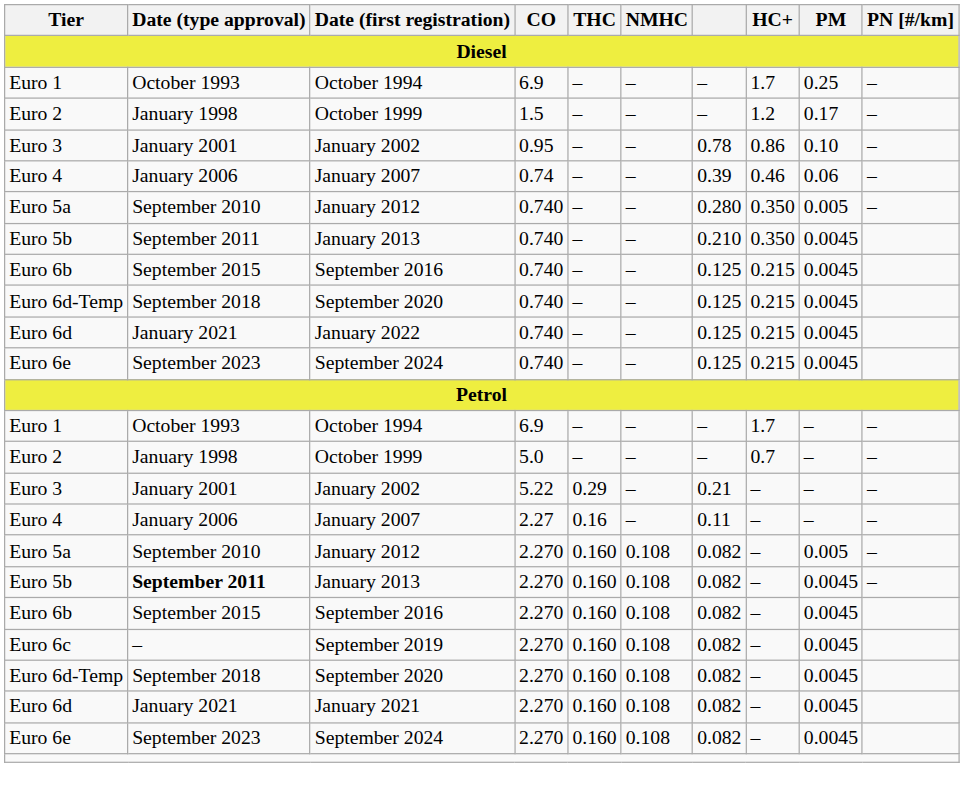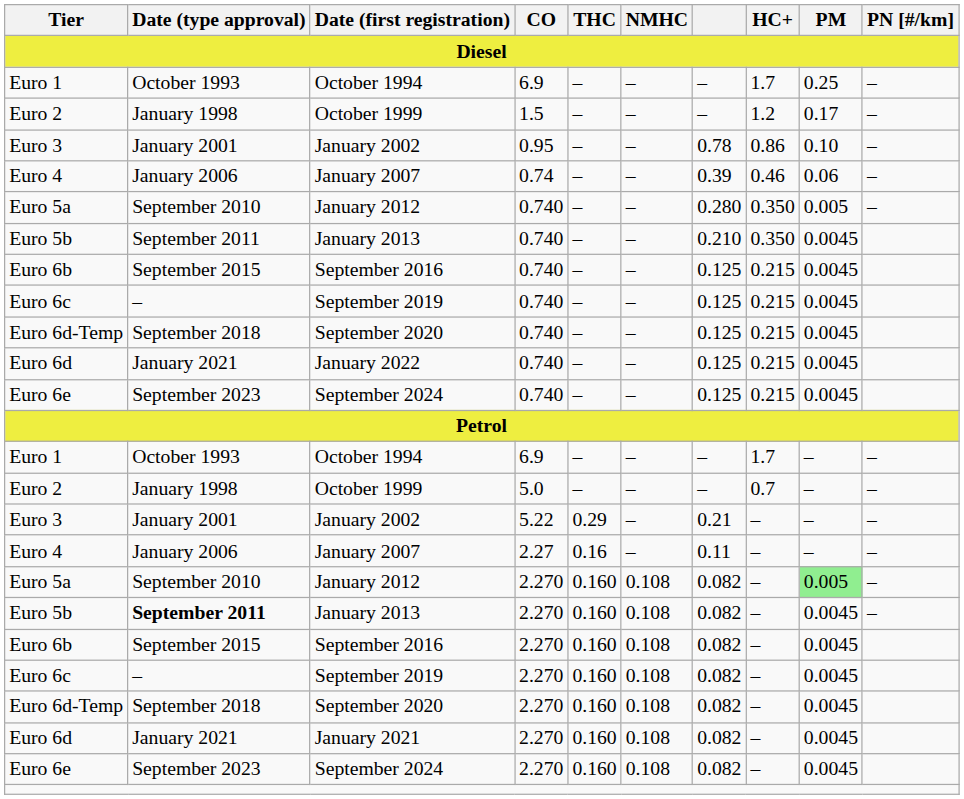 <table class="wikitable">
 <tr style="background:#ececec;" id="cars" class="data">
 <th>Tier</th>
 <th>Date (type approval)</th>
 <th>Date (first registration)</th>
 <th>CO</th>
 <th>THC</th>
 <th>NMHC</th>
 <th></th>
 <th>HC+</th>
 <th>PM</th>
 <th>PN [#/km]</th>
 </tr>
 <tr>
 <th style="background:#EEEE40;" colspan="10">Diesel</th>
 </tr>
 <tr>
 <td>Euro 1</td>
 <td>October 1993</td>
 <td>October 1994</td>
 <td>6.9</td>
 <td>–</td>
 <td>–</td>
 <td>–</td>
 <td>1.7</td>
 <td>0.25</td>
 <td>–</td>
 </tr>
 <tr>
 <td>Euro 2</td>
 <td>January 1998</td>
 <td>October 1999</td>
 <td>1.5</td>
 <td>–</td>
 <td>–</td>
 <td>–</td>
 <td>1.2</td>
 <td>0.17</td>
 <td>–</td>
 </tr>
 <tr>
 <td>Euro 3</td>
 <td>January 2001</td>
 <td>January 2002</td>
 <td>0.95</td>
 <td>–</td>
 <td>–</td>
 <td>0.78</td>
 <td>0.86</td>
 <td>0.10</td>
 <td>–</td>
 </tr>
 <tr>
 <td>Euro 4</td>
 <td>January 2006</td>
 <td>January 2007</td>
 <td>0.74</td>
 <td>–</td>
 <td>–</td>
 <td>0.39</td>
 <td>0.46</td>
 <td>0.06</td>
 <td>–</td>
 </tr>
 <tr>
 <td>Euro 5a</td>
 <td>September 2010</td>
 <td>January 2012</td>
 <td>0.740</td>
 <td>–</td>
 <td>–</td>
 <td>0.280</td>
 <td>0.350</td>
 <td>0.005</td>
 <td>–</td>
 </tr>
 <tr>
 <td>Euro 5b</td>
 <td>September 2011</td>
 <td>January 2013</td>
 <td>0.740</td>
 <td>–</td>
 <td>–</td>
 <td>0.210</td>
 <td>0.350</td>
 <td>0.0045</td>
 <td></td>
 </tr>
 <tr>
 <td>Euro 6b</td>
 <td>September 2015</td>
 <td>September 2016</td>
+<td>0.740</td>
+<td>–</td>
+<td>–</td>
+<td>0.125</td>
+<td>0.215</td>
+<td>0.0045</td>
+<td></td>
+</tr>
+<tr>
+<td>Euro 6c</td>
+<td>–</td>
+<td>September 2019</td>
 <td>0.740</td>
 <td>–</td>
 <td>–</td>
 <td>0.125</td>
 <td>0.215</td>
 <td>0.0045</td>
 <td></td>
 </tr>
 <tr>
 <td>Euro 6d-Temp</td>
 <td>September 2018</td>
 <td>September 2020</td>
 <td>0.740</td>
 <td>–</td>
 <td>–</td>
 <td>0.125</td>
 <td>0.215</td>
 <td>0.0045</td>
 <td></td>
 </tr>
 <tr>
 <td>Euro 6d</td>
 <td>January 2021</td>
 <td>January 2022</td>
 <td>0.740</td>
 <td>–</td>
 <td>–</td>
 <td>0.125</td>
 <td>0.215</td>
 <td>0.0045</td>
 <td></td>
 </tr>
 <tr>
 <td>Euro 6e</td>
 <td>September 2023</td>
 <td>September 2024</td>
 <td>0.740</td>
 <td>–</td>
 <td>–</td>
 <td>0.125</td>
 <td>0.215</td>
 <td>0.0045</td>
 <td></td>
 </tr>
 <tr>
 <th style="background:#EEEE40;" colspan="10">Petrol</th>
 </tr>
 <tr>
 <td>Euro 1</td>
 <td>October 1993</td>
 <td>October 1994</td>
 <td>6.9</td>
 <td>–</td>
 <td>–</td>
 <td>–</td>
 <td>1.7</td>
 <td>–</td>
 <td>–</td>
 </tr>
 <tr>
 <td>Euro 2</td>
 <td>January 1998</td>
 <td>October 1999</td>
 <td>5.0</td>
 <td>–</td>
 <td>–</td>
 <td>–</td>
 <td>0.7</td>
 <td>–</td>
 <td>–</td>
 </tr>
 <tr>
 <td>Euro 3</td>
 <td>January 2001</td>
 <td>January 2002</td>
 <td>5.22</td>
 <td>0.29</td>
 <td>–</td>
 <td>0.21</td>
 <td>–</td>
 <td>–</td>
 <td>–</td>
 </tr>
 <tr>
 <td>Euro 4</td>
 <td>January 2006</td>
 <td>January 2007</td>
 <td>2.27</td>
 <td>0.16</td>
 <td>–</td>
 <td>0.11</td>
 <td>–</td>
 <td>–</td>
 <td>–</td>
 </tr>
 <tr>
 <td>Euro 5a</td>
 <td>September 2010</td>
 <td>January 2012</td>
 <td>2.270</td>
 <td>0.160</td>
 <td>0.108</td>
 <td>0.082</td>
 <td>–</td>
-<td>0.005</td>
+<td style="background: lightgreen;">0.005</td>
 <td>–</td>
 </tr>
 <tr>
 <td>Euro 5b</td>
 <td><strong>September 2011</strong></td>
 <td>January 2013</td>
 <td>2.270</td>
 <td>0.160</td>
 <td>0.108</td>
 <td>0.082</td>
 <td>–</td>
 <td>0.0045</td>
 <td>–</td>
 </tr>
 <tr>
 <td>Euro 6b</td>
 <td>September 2015</td>
 <td>September 2016</td>
 <td>2.270</td>
 <td>0.160</td>
 <td>0.108</td>
 <td>0.082</td>
 <td>–</td>
 <td>0.0045</td>
 <td></td>
 </tr>
 <tr>
 <td>Euro 6c</td>
 <td>–</td>
 <td>September 2019</td>
 <td>2.270</td>
 <td>0.160</td>
 <td>0.108</td>
 <td>0.082</td>
 <td>–</td>
 <td>0.0045</td>
 <td></td>
 </tr>
 <tr>
 <td>Euro 6d-Temp</td>
 <td>September 2018</td>
 <td>September 2020</td>
 <td>2.270</td>
 <td>0.160</td>
 <td>0.108</td>
 <td>0.082</td>
 <td>–</td>
 <td>0.0045</td>
 <td></td>
 </tr>
 <tr>
 <td>Euro 6d</td>
 <td>January 2021</td>
 <td>January 2021</td>
 <td>2.270</td>
 <td>0.160</td>
 <td>0.108</td>
 <td>0.082</td>
 <td>–</td>
 <td>0.0045</td>
 <td></td>
 </tr>
 <tr>
 <td>Euro 6e</td>
 <td>September 2023</td>
 <td>September 2024</td>
 <td>2.270</td>
 <td>0.160</td>
 <td>0.108</td>
 <td>0.082</td>
 <td>–</td>
 <td>0.0045</td>
 <td></td>
 </tr>
 <tr>
 <td class="tNote" colspan="10"></td>
 </tr>
 </table>
